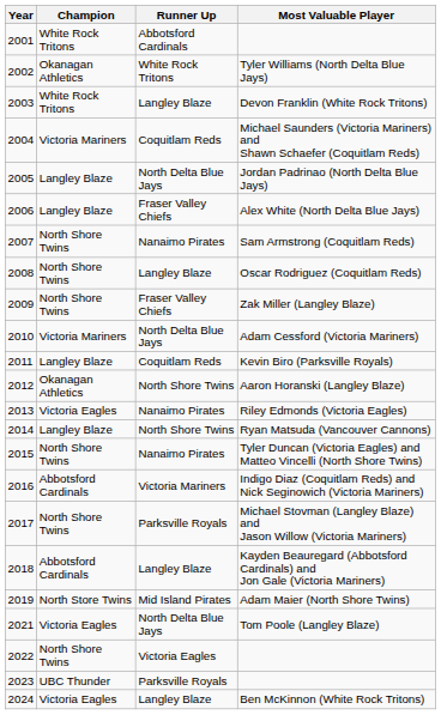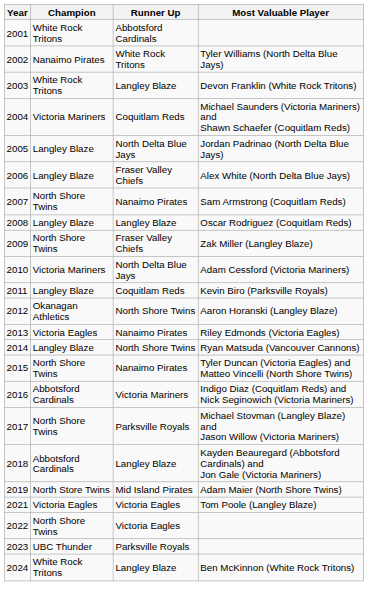 <table class="wikitable" style="font-size: 95%; width: 90%">
 <tr>
 <th>Year</th>
 <th>Champion</th>
 <th>Runner Up</th>
 <th>Most Valuable Player</th>
 </tr>
 <tr>
 <td>2001</td>
 <td>White Rock Tritons</td>
 <td>Abbotsford Cardinals</td>
 </tr>
 <tr>
 <td>2002</td>
-<td>Okanagan Athletics</td>
+<td>Nanaimo Pirates</td>
 <td>White Rock Tritons</td>
 <td>Tyler Williams (North Delta Blue Jays)</td>
 </tr>
 <tr>
 <td>2003</td>
 <td>White Rock Tritons</td>
 <td>Langley Blaze</td>
 <td>Devon Franklin (White Rock Tritons)</td>
 </tr>
 <tr>
 <td>2004</td>
 <td>Victoria Mariners</td>
 <td>Coquitlam Reds</td>
 <td>Michael Saunders (Victoria Mariners) and<br>Shawn Schaefer (Coquitlam Reds)</td>
 </tr>
 <tr>
 <td>2005</td>
 <td>Langley Blaze</td>
 <td>North Delta Blue Jays</td>
 <td>Jordan Padrinao (North Delta Blue Jays)</td>
 </tr>
 <tr>
 <td>2006</td>
 <td>Langley Blaze</td>
 <td>Fraser Valley Chiefs</td>
 <td>Alex White (North Delta Blue Jays)</td>
 </tr>
 <tr>
 <td>2007</td>
 <td>North Shore Twins</td>
 <td>Nanaimo Pirates</td>
 <td>Sam Armstrong (Coquitlam Reds)</td>
 </tr>
 <tr>
 <td>2008</td>
-<td>North Shore Twins</td>
+<td>Langley Blaze</td>
 <td>Langley Blaze</td>
 <td>Oscar Rodriguez (Coquitlam Reds)</td>
 </tr>
 <tr>
 <td>2009</td>
 <td>North Shore Twins</td>
 <td>Fraser Valley Chiefs</td>
 <td>Zak Miller (Langley Blaze)</td>
 </tr>
 <tr>
 <td>2010</td>
 <td>Victoria Mariners</td>
 <td>North Delta Blue Jays</td>
 <td>Adam Cessford (Victoria Mariners)</td>
 </tr>
 <tr>
 <td>2011</td>
 <td>Langley Blaze</td>
 <td>Coquitlam Reds</td>
 <td>Kevin Biro (Parksville Royals)</td>
 </tr>
 <tr>
 <td>2012</td>
 <td>Okanagan Athletics</td>
 <td>North Shore Twins</td>
 <td>Aaron Horanski (Langley Blaze)</td>
 </tr>
 <tr>
 <td>2013</td>
 <td>Victoria Eagles</td>
 <td>Nanaimo Pirates</td>
 <td>Riley Edmonds (Victoria Eagles)</td>
 </tr>
 <tr>
 <td>2014</td>
 <td>Langley Blaze</td>
 <td>North Shore Twins</td>
 <td>Ryan Matsuda (Vancouver Cannons)</td>
 </tr>
 <tr>
 <td>2015</td>
 <td>North Shore Twins</td>
 <td>Nanaimo Pirates</td>
 <td>Tyler Duncan (Victoria Eagles) and <br>Matteo Vincelli (North Shore Twins)</td>
 </tr>
 <tr>
 <td>2016</td>
 <td>Abbotsford Cardinals</td>
 <td>Victoria Mariners</td>
 <td>Indigo Diaz (Coquitlam Reds) and <br>Nick Seginowich (Victoria Mariners)</td>
 </tr>
 <tr>
 <td>2017</td>
 <td>North Shore Twins</td>
 <td>Parksville Royals</td>
 <td>Michael Stovman (Langley Blaze) and <br>Jason Willow (Victoria Mariners)</td>
 </tr>
 <tr>
 <td>2018</td>
 <td>Abbotsford Cardinals</td>
 <td>Langley Blaze</td>
 <td>Kayden Beauregard  (Abbotsford Cardinals) and<br>Jon Gale (Victoria Mariners)</td>
 </tr>
 <tr>
 <td>2019</td>
 <td>North Store Twins</td>
 <td>Mid Island Pirates</td>
 <td>Adam Maier (North Shore Twins)</td>
 </tr>
 <tr>
 <td>2021</td>
 <td>Victoria Eagles</td>
-<td>North Delta Blue Jays</td>
+<td>Victoria Eagles</td>
 <td>Tom Poole (Langley Blaze)</td>
 </tr>
 <tr>
 <td>2022</td>
 <td>North Shore Twins</td>
 <td>Victoria Eagles</td>
 <td></td>
 </tr>
 <tr>
 <td>2023</td>
 <td>UBC Thunder</td>
 <td>Parksville Royals</td>
 <td></td>
 </tr>
 <tr>
 <td>2024</td>
-<td>Victoria Eagles</td>
+<td>White Rock Tritons</td>
 <td>Langley Blaze</td>
 <td>Ben McKinnon (White Rock Tritons)</td>
 </tr>
 </table>
